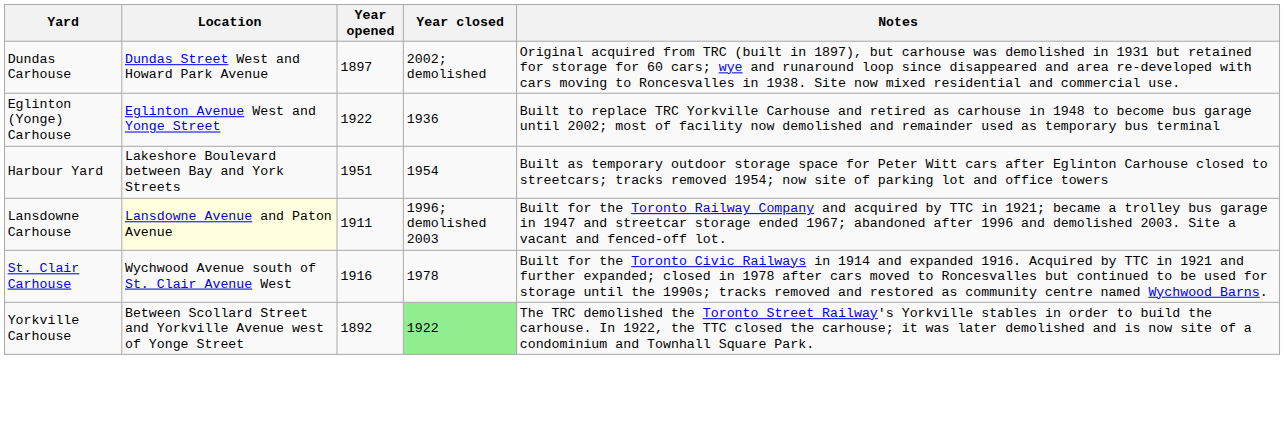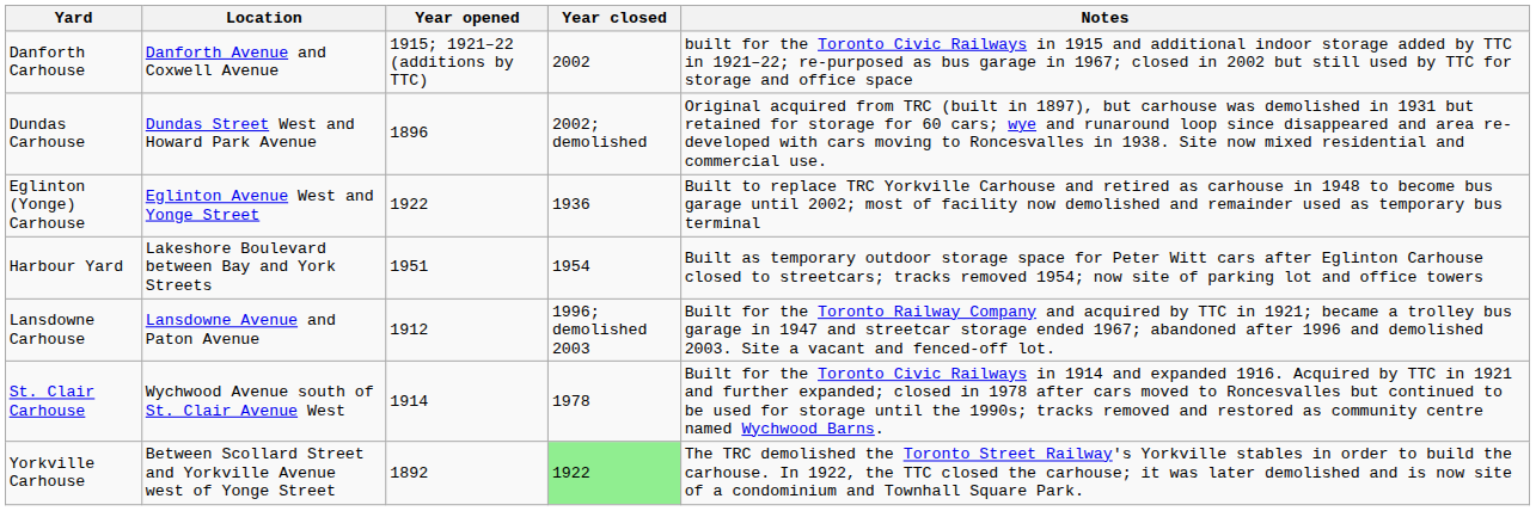 <table class="wikitable">
 <tr>
 <th>Yard</th>
 <th>Location</th>
 <th>Year opened</th>
 <th>Year closed</th>
 <th>Notes</th>
 </tr>
 <tr>
+<td>Danforth Carhouse</td>
+<td><a href='#'>Danforth Avenue</a> and Coxwell Avenue</td>
+<td>1915; 1921–22 (additions by TTC)</td>
+<td>2002</td>
+<td>built for the <a href='#'>Toronto Civic Railways</a> in 1915 and additional indoor storage added by TTC in 1921–22; re-purposed as bus garage in 1967; closed in 2002 but still used by TTC for storage and office space</td>
+</tr>
+<tr>
 <td>Dundas Carhouse</td>
 <td><a href='#'>Dundas Street</a> West and Howard Park Avenue</td>
-<td>1897</td>
+<td>1896</td>
 <td>2002; demolished</td>
 <td>Original acquired from TRC (built in 1897), but carhouse was demolished in 1931 but retained for storage for 60 cars; <a href='#'>wye</a> and runaround loop since disappeared and area re-developed with cars moving to Roncesvalles in 1938. Site now mixed residential and commercial use.</td>
 </tr>
 <tr>
 <td>Eglinton (Yonge) Carhouse</td>
 <td><a href='#'>Eglinton Avenue</a> West and <a href='#'>Yonge Street</a></td>
 <td>1922</td>
 <td>1936</td>
 <td>Built to replace TRC Yorkville Carhouse and retired as carhouse in 1948 to become bus garage until 2002; most of facility now demolished and remainder used as temporary bus terminal</td>
 </tr>
 <tr>
 <td>Harbour Yard</td>
 <td>Lakeshore Boulevard between Bay and York Streets</td>
 <td>1951</td>
 <td>1954</td>
 <td>Built as temporary outdoor storage space for Peter Witt cars after Eglinton Carhouse closed to streetcars; tracks removed 1954; now site of parking lot and office towers</td>
 </tr>
 <tr>
 <td>Lansdowne Carhouse</td>
-<td style="background: lightyellow;"><a href='#'>Lansdowne Avenue</a> and Paton Avenue</td>
-<td>1911</td>
+<td><a href='#'>Lansdowne Avenue</a> and Paton Avenue</td>
+<td>1912</td>
 <td>1996; demolished 2003</td>
 <td>Built for the <a href='#'>Toronto Railway Company</a> and acquired by TTC in 1921; became a trolley bus garage in 1947 and streetcar storage ended 1967; abandoned after 1996 and demolished 2003. Site a vacant and fenced-off lot.</td>
 </tr>
 <tr>
 <td><a href='#'>St. Clair Carhouse</a></td>
 <td>Wychwood Avenue south of <a href='#'>St. Clair Avenue</a> West</td>
-<td>1916</td>
+<td>1914</td>
 <td>1978</td>
 <td>Built for the <a href='#'>Toronto Civic Railways</a> in 1914 and expanded 1916. Acquired by TTC in 1921 and further expanded; closed in 1978 after cars moved to Roncesvalles but continued to be used for storage until the 1990s; tracks removed and restored as community centre named <a href='#'>Wychwood Barns</a>.</td>
 </tr>
 <tr>
 <td>Yorkville Carhouse</td>
 <td>Between Scollard Street and Yorkville Avenue west of Yonge Street</td>
 <td>1892</td>
 <td style="background: lightgreen;">1922</td>
 <td>The TRC demolished the <a href='#'>Toronto Street Railway</a>'s Yorkville stables in order to build the carhouse. In 1922, the TTC closed the carhouse; it was later demolished and is now site of a condominium and Townhall Square Park.</td>
 </tr>
 </table>
